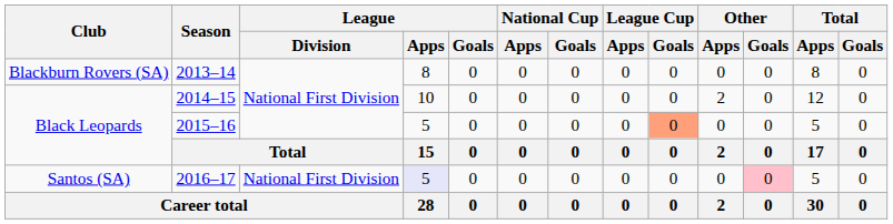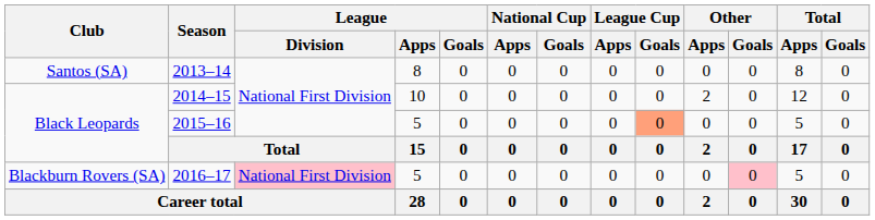 <table class="wikitable" style="text-align:center">
 <tr>
 <th rowspan="2">Club</th>
 <th rowspan="2">Season</th>
 <th colspan="3">League</th>
 <th colspan="2">National Cup</th>
 <th colspan="2">League Cup</th>
 <th colspan="2">Other</th>
 <th colspan="2">Total</th>
 </tr>
 <tr>
 <th>Division</th>
 <th>Apps</th>
 <th>Goals</th>
 <th>Apps</th>
 <th>Goals</th>
 <th>Apps</th>
 <th>Goals</th>
 <th>Apps</th>
 <th>Goals</th>
 <th>Apps</th>
 <th>Goals</th>
 </tr>
 <tr>
-<td><a href='#'>Blackburn Rovers (SA)</a></td>
+<td><a href='#'>Santos (SA)</a></td>
 <td><a href='#'>2013–14</a></td>
 <td rowspan=3><a href='#'>National First Division</a></td>
 <td>8</td>
 <td>0</td>
 <td>0</td>
 <td>0</td>
 <td>0</td>
 <td>0</td>
 <td>0</td>
 <td>0</td>
 <td>8</td>
 <td>0</td>
 </tr>
 <tr>
 <td rowspan=3><a href='#'>Black Leopards</a></td>
 <td><a href='#'>2014–15</a></td>
 <td>10</td>
 <td>0</td>
 <td>0</td>
 <td>0</td>
 <td>0</td>
 <td>0</td>
 <td>2</td>
 <td>0</td>
 <td>12</td>
 <td>0</td>
 </tr>
 <tr>
 <td><a href='#'>2015–16</a></td>
 <td>5</td>
 <td>0</td>
 <td>0</td>
 <td>0</td>
 <td>0</td>
 <td style="background: lightsalmon;">0</td>
 <td>0</td>
 <td>0</td>
 <td>5</td>
 <td>0</td>
 </tr>
 <tr>
 <th colspan=2><strong>Total</strong></th>
 <th>15</th>
 <th>0</th>
 <th>0</th>
 <th>0</th>
 <th>0</th>
 <th>0</th>
 <th>2</th>
 <th>0</th>
 <th>17</th>
 <th>0</th>
 </tr>
 <tr>
-<td><a href='#'>Santos (SA)</a></td>
+<td><a href='#'>Blackburn Rovers (SA)</a></td>
 <td><a href='#'>2016–17</a></td>
-<td><a href='#'>National First Division</a></td>
-<td style="background: lavender;">5</td>
+<td style="background: pink;"><a href='#'>National First Division</a></td>
+<td>5</td>
 <td>0</td>
 <td>0</td>
 <td>0</td>
 <td>0</td>
 <td>0</td>
 <td>0</td>
 <td style="background: pink;">0</td>
 <td>5</td>
 <td>0</td>
 </tr>
 <tr>
 <th colspan=3><strong>Career total</strong></th>
 <th>28</th>
 <th>0</th>
 <th>0</th>
 <th>0</th>
 <th>0</th>
 <th>0</th>
 <th>2</th>
 <th>0</th>
 <th>30</th>
 <th>0</th>
 </tr>
 </table>
